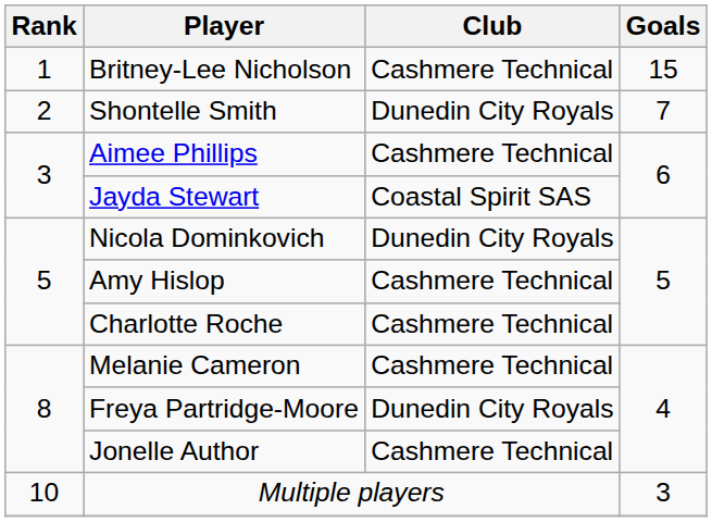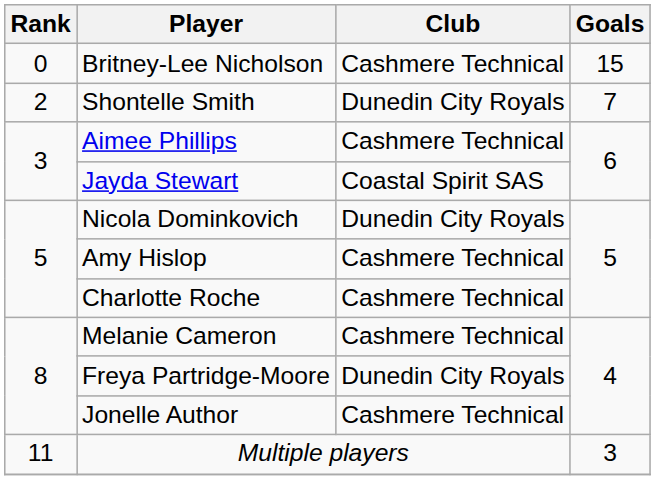 <table class="wikitable" style="text-align:center">
 <tr>
 <th>Rank</th>
 <th>Player</th>
 <th>Club</th>
 <th>Goals</th>
 </tr>
 <tr>
-<td>1</td>
+<td>0</td>
 <td align=left>Britney-Lee Nicholson</td>
 <td align=left>Cashmere Technical</td>
 <td>15</td>
 </tr>
 <tr>
 <td>2</td>
 <td align=left>Shontelle Smith</td>
 <td align=left>Dunedin City Royals</td>
 <td>7</td>
 </tr>
 <tr>
 <td rowspan=2>3</td>
 <td align=left><a href='#'>Aimee Phillips</a></td>
 <td align=left>Cashmere Technical</td>
 <td rowspan=2>6</td>
 </tr>
 <tr>
 <td align=left><a href='#'>Jayda Stewart</a></td>
 <td align=left>Coastal Spirit SAS</td>
 </tr>
 <tr>
 <td rowspan=3>5</td>
 <td align=left>Nicola Dominkovich</td>
 <td align=left>Dunedin City Royals</td>
 <td rowspan=3>5</td>
 </tr>
 <tr>
 <td align=left>Amy Hislop</td>
 <td align=left>Cashmere Technical</td>
 </tr>
 <tr>
 <td align=left>Charlotte Roche</td>
 <td align=left>Cashmere Technical</td>
 </tr>
 <tr>
 <td rowspan=3>8</td>
 <td align=left>Melanie Cameron</td>
 <td align=left>Cashmere Technical</td>
 <td rowspan=3>4</td>
 </tr>
 <tr>
 <td align=left>Freya Partridge-Moore</td>
 <td align=left>Dunedin City Royals</td>
 </tr>
 <tr>
 <td align=left>Jonelle Author</td>
 <td align=left>Cashmere Technical</td>
 </tr>
 <tr>
-<td>10</td>
+<td>11</td>
 <td colspan=2><em>Multiple players</em></td>
 <td>3</td>
 </tr>
 <tr>
 </tr>
 </table>
